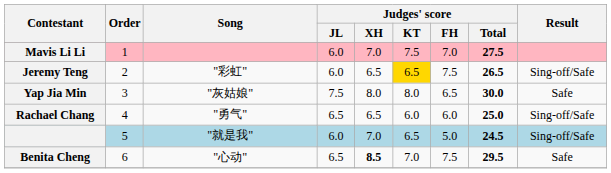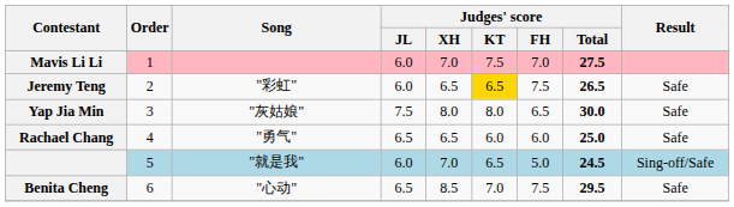 <table class="wikitable plainrowheaders" style="text-align:center;">
 <tr>
 <th rowspan=2 scope="col" style="width:8em;">Contestant</th>
 <th rowspan=2 scope="col">Order</th>
 <th rowspan=2 scope="col" style="width:14em;">Song</th>
 <th colspan=5 scope="col">Judges' score</th>
 <th rowspan=2 scope="col" style="width:7em;">Result</th>
 </tr>
 <tr>
 <th style="width:2.7em;">JL</th>
 <th style="width:2.7em;">XH</th>
 <th style="width:2.7em;">KT</th>
 <th style="width:2.7em;">FH</th>
 <th style="width:3.6em;">Total</th>
 </tr>
 <tr style="background:lightpink;">
 <th scope="row">Mavis Li Li</th>
 <td>1</td>
 <td></td>
 <td>6.0</td>
 <td>7.0</td>
 <td>7.5</td>
 <td>7.0</td>
 <td><strong>27.5</strong></td>
 <td></td>
 </tr>
 <tr>
 <th scope="row">Jeremy Teng</th>
 <td>2</td>
 <td>"彩虹"</td>
 <td>6.0</td>
 <td>6.5</td>
 <td style="background: gold;">6.5</td>
 <td>7.5</td>
 <td><strong>26.5</strong></td>
-<td>Sing-off/Safe</td>
+<td>Safe</td>
 </tr>
 <tr>
 <th scope="row">Yap Jia Min</th>
 <td>3</td>
 <td>"灰姑娘"</td>
 <td>7.5</td>
 <td>8.0</td>
 <td>8.0</td>
 <td>6.5</td>
 <td><strong>30.0</strong></td>
 <td>Safe</td>
 </tr>
 <tr>
 <th scope="row">Rachael Chang</th>
 <td>4</td>
 <td>"勇气"</td>
 <td>6.5</td>
 <td>6.5</td>
 <td>6.0</td>
 <td>6.0</td>
 <td><strong>25.0</strong></td>
-<td>Sing-off/Safe</td>
+<td>Safe</td>
 </tr>
 <tr style="background:lightblue;">
 <th scope="row"></th>
 <td>5</td>
 <td>"就是我"</td>
 <td>6.0</td>
 <td>7.0</td>
 <td>6.5</td>
 <td>5.0</td>
 <td><strong>24.5</strong></td>
 <td>Sing-off/Safe</td>
 </tr>
 <tr>
 <th scope="row">Benita Cheng</th>
 <td>6</td>
 <td>"心动"</td>
 <td>6.5</td>
-<td><strong>8.5</strong></td>
+<td>8.5</td>
 <td>7.0</td>
 <td>7.5</td>
 <td><strong>29.5</strong></td>
 <td>Safe</td>
 </tr>
 <tr>
 </tr>
 </table>
